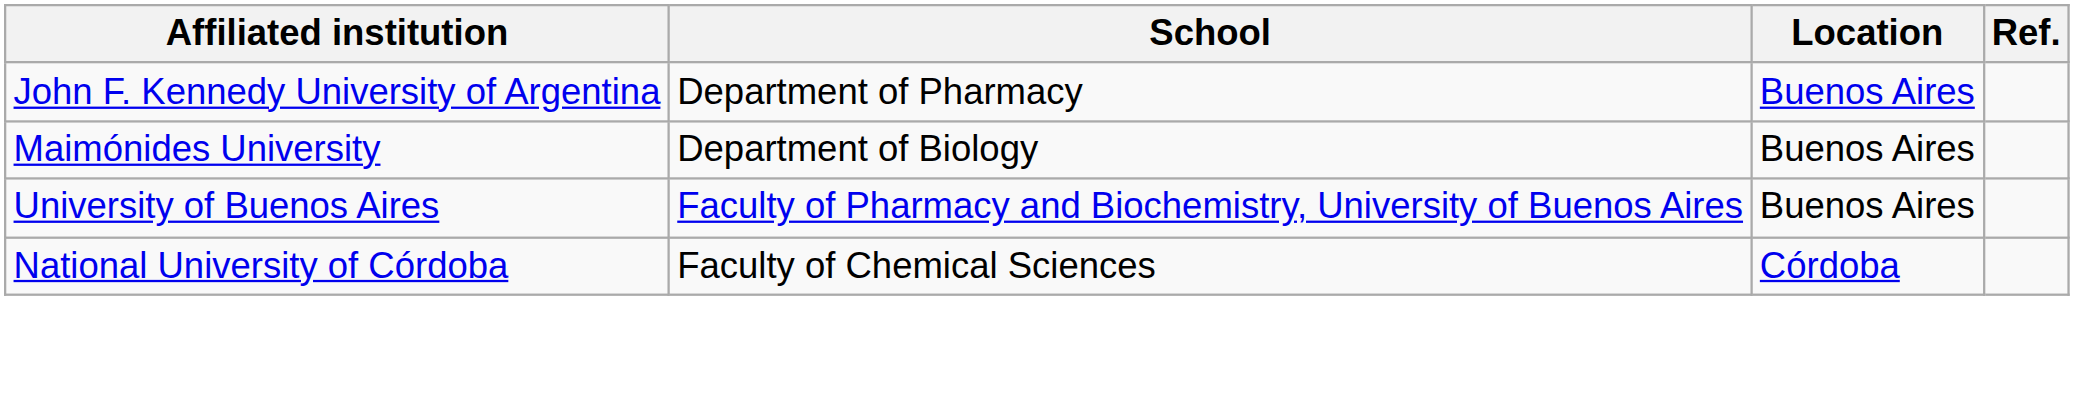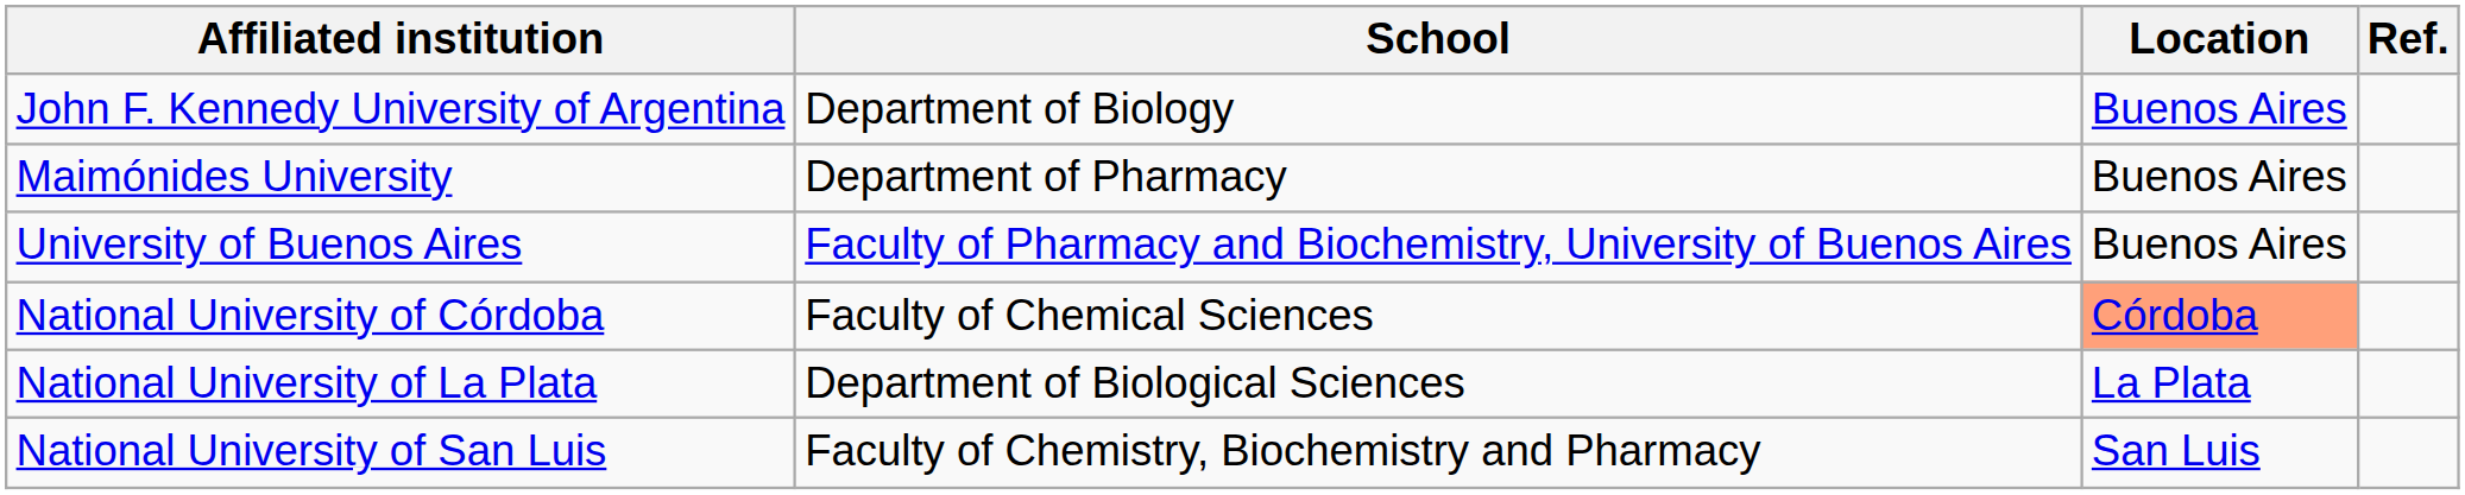 <table class="wikitable sortable">
 <tr>
 <th>Affiliated institution</th>
 <th>School</th>
 <th>Location</th>
 <th>Ref.</th>
 </tr>
 <tr>
 <td><a href='#'>John F. Kennedy University of Argentina</a></td>
-<td>Department of Pharmacy</td>
+<td>Department of Biology</td>
 <td><a href='#'>Buenos Aires</a></td>
 <td></td>
 </tr>
 <tr>
 <td><a href='#'>Maimónides University</a></td>
-<td>Department of Biology</td>
+<td>Department of Pharmacy</td>
 <td>Buenos Aires</td>
 <td></td>
 </tr>
 <tr>
 <td><a href='#'>University of Buenos Aires</a></td>
 <td><a href='#'>Faculty of Pharmacy and Biochemistry, University of Buenos Aires</a></td>
 <td>Buenos Aires</td>
 <td></td>
 </tr>
 <tr>
 <td><a href='#'>National University of Córdoba</a></td>
 <td>Faculty of Chemical Sciences</td>
-<td><a href='#'>Córdoba</a></td>
+<td style="background: lightsalmon;"><a href='#'>Córdoba</a></td>
+<td></td>
+</tr>
+<tr>
+<td><a href='#'>National University of La Plata</a></td>
+<td>Department of Biological Sciences</td>
+<td><a href='#'>La Plata</a></td>
+<td></td>
+</tr>
+<tr>
+<td><a href='#'>National University of San Luis</a></td>
+<td>Faculty of Chemistry, Biochemistry and Pharmacy</td>
+<td><a href='#'>San Luis</a></td>
 <td></td>
 </tr>
 </table>
